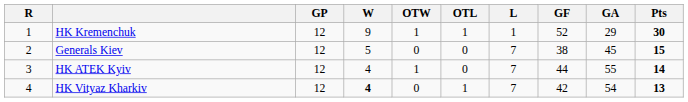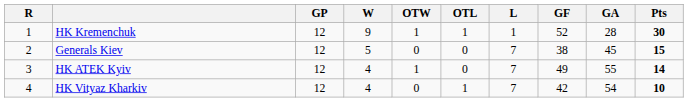 <table class="wikitable sortable" style="text-align:center;">
 <tr>
 <th bgcolor="#DDDDFF" width="5%">R</th>
 <th bgcolor="#DDDDFF" width="25%"></th>
 <th bgcolor="#DDDDFF" width="5%">GP</th>
 <th bgcolor="#DDDDFF" width="5%">W</th>
 <th bgcolor="#DDDDFF" width="5%">OTW</th>
 <th bgcolor="#DDDDFF" width="5%">OTL</th>
 <th bgcolor="#DDDDFF" width="5%">L</th>
 <th bgcolor="#DDDDFF" width="5%">GF</th>
 <th bgcolor="#DDDDFF" width="5%">GA</th>
 <th bgcolor="#DDDDFF" width="5%">Pts</th>
 </tr>
 <tr>
 <td>1</td>
 <td align=left><a href='#'>HK Kremenchuk</a></td>
 <td>12</td>
 <td>9</td>
 <td>1</td>
 <td>1</td>
 <td>1</td>
 <td>52</td>
-<td>29</td>
+<td>28</td>
 <td><strong>30</strong></td>
 </tr>
 <tr>
 <td>2</td>
 <td align=left><a href='#'>Generals Kiev</a></td>
 <td>12</td>
 <td>5</td>
 <td>0</td>
 <td>0</td>
 <td>7</td>
 <td>38</td>
 <td>45</td>
 <td><strong>15</strong></td>
 </tr>
 <tr>
 <td>3</td>
 <td align=left><a href='#'>HK ATEK Kyiv</a></td>
 <td>12</td>
 <td>4</td>
 <td>1</td>
 <td>0</td>
 <td>7</td>
-<td>44</td>
+<td>49</td>
 <td>55</td>
 <td><strong>14</strong></td>
 </tr>
 <tr>
 <td>4</td>
 <td align=left><a href='#'>HK Vityaz Kharkiv</a></td>
 <td>12</td>
-<td><strong>4</strong></td>
+<td>4</td>
 <td>0</td>
 <td>1</td>
 <td>7</td>
 <td>42</td>
 <td>54</td>
-<td><strong>13</strong></td>
+<td><strong>10</strong></td>
 </tr>
 </table>
